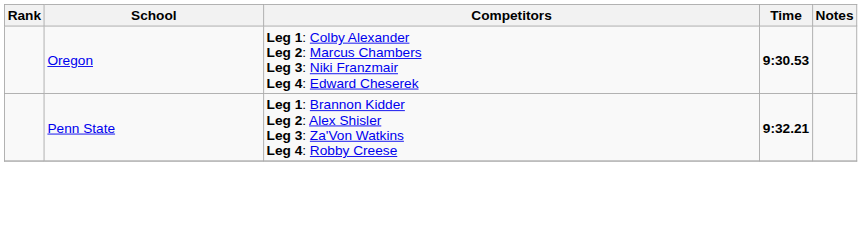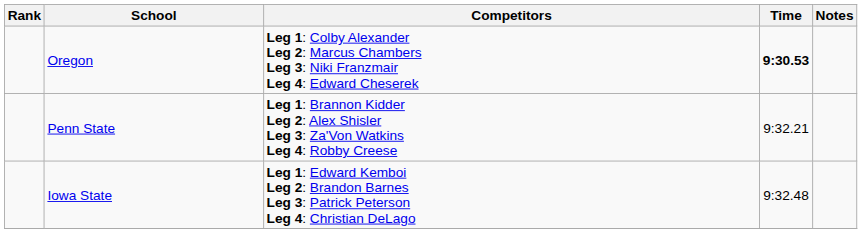 <table class="wikitable sortable" width=75% style="text-align:center; font-size:95%">
 <tr>
 <th width=15>Rank</th>
 <th width=300>School</th>
 <th width=700>Competitors</th>
 <th width=15>Time</th>
 <th width=15>Notes</th>
 </tr>
 <tr>
 <td></td>
 <td align=left><a href='#'>Oregon</a></td>
 <td align=left><strong>Leg 1</strong>: <a href='#'>Colby Alexander</a> <br> <strong>Leg 2</strong>: <a href='#'>Marcus Chambers</a> <br> <strong>Leg 3</strong>: <a href='#'>Niki Franzmair</a> <br> <strong>Leg 4</strong>: <a href='#'>Edward Cheserek</a></td>
 <td><strong>9:30.53</strong></td>
 <td></td>
 </tr>
 <tr>
 <td></td>
 <td align=left><a href='#'>Penn State</a></td>
 <td align=left><strong>Leg 1</strong>: <a href='#'>Brannon Kidder</a> <br> <strong>Leg 2</strong>: <a href='#'>Alex Shisler</a> <br> <strong>Leg 3</strong>: <a href='#'>Za'Von Watkins</a> <br> <strong>Leg 4</strong>: <a href='#'>Robby Creese</a></td>
-<td><strong>9:32.21</strong></td>
+<td>9:32.21</td>
+<td></td>
+</tr>
+<tr>
+<td></td>
+<td align=left><a href='#'>Iowa State</a></td>
+<td align=left><strong>Leg 1</strong>: <a href='#'>Edward Kemboi</a> <br> <strong>Leg 2</strong>: <a href='#'>Brandon Barnes</a> <br> <strong>Leg 3</strong>: <a href='#'>Patrick Peterson</a> <br> <strong>Leg 4</strong>: <a href='#'>Christian DeLago</a></td>
+<td>9:32.48</td>
 <td></td>
 </tr>
 <tr>
 </tr>
 </table>
